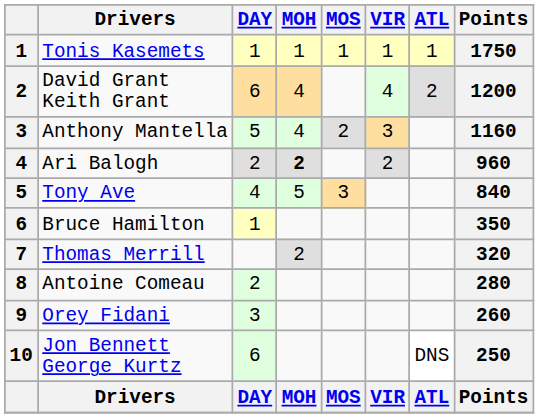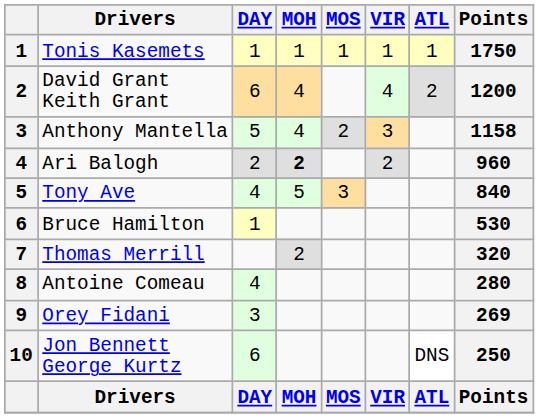 <table class="wikitable" style="font-size:85%; text-align:center">
 <tr>
 <th></th>
 <th>Drivers</th>
 <th><a href='#'>DAY</a><br></th>
 <th><a href='#'>MOH</a><br></th>
 <th><a href='#'>MOS</a><br></th>
 <th><a href='#'>VIR</a><br></th>
 <th><a href='#'>ATL</a><br></th>
 <th>Points</th>
 </tr>
 <tr>
 <th>1</th>
 <td align=left> <a href='#'>Tonis Kasemets</a></td>
 <td style="background:#ffffbf;">1</td>
 <td style="background:#ffffbf;">1</td>
 <td style="background:#ffffbf;">1</td>
 <td style="background:#ffffbf;">1</td>
 <td style="background:#ffffbf;">1</td>
 <th>1750</th>
 </tr>
 <tr>
 <th>2</th>
 <td align=left> David Grant<br> Keith Grant</td>
 <td style="background:#ffdf9f;">6</td>
 <td style="background:#ffdf9f;">4</td>
 <td></td>
 <td style="background:#dfffdf;">4</td>
 <td style="background:#dfdfdf;">2</td>
 <th>1200</th>
 </tr>
 <tr>
 <th>3</th>
 <td align=left> Anthony Mantella</td>
 <td style="background:#dfffdf;">5</td>
 <td style="background:#dfffdf;">4</td>
 <td style="background:#dfdfdf;">2</td>
 <td style="background:#ffdf9f;">3</td>
 <td></td>
-<th>1160</th>
+<th>1158</th>
 </tr>
 <tr>
 <th>4</th>
 <td align=left> Ari Balogh</td>
 <td style="background:#dfdfdf;">2</td>
 <td style="background:#dfdfdf;"><strong>2</strong></td>
 <td></td>
 <td style="background:#dfdfdf;">2</td>
 <td></td>
 <th>960</th>
 </tr>
 <tr>
 <th>5</th>
 <td align=left> <a href='#'>Tony Ave</a></td>
 <td style="background:#dfffdf;">4</td>
 <td style="background:#dfffdf;">5</td>
 <td style="background:#ffdf9f;">3</td>
 <td></td>
 <td></td>
 <th>840</th>
 </tr>
 <tr>
 <th>6</th>
 <td align=left> Bruce Hamilton</td>
 <td style="background:#ffffbf;">1</td>
 <td></td>
 <td></td>
 <td></td>
 <td></td>
-<th>350</th>
+<th>530</th>
 </tr>
 <tr>
 <th>7</th>
 <td align=left> <a href='#'>Thomas Merrill</a></td>
 <td></td>
 <td style="background:#dfdfdf;">2</td>
 <td></td>
 <td></td>
 <td></td>
 <th>320</th>
 </tr>
 <tr>
 <th>8</th>
 <td align=left> Antoine Comeau</td>
-<td style="background:#dfffdf;">2</td>
+<td style="background:#dfffdf;">4</td>
 <td></td>
 <td></td>
 <td></td>
 <td></td>
 <th>280</th>
 </tr>
 <tr>
 <th>9</th>
 <td align=left> <a href='#'>Orey Fidani</a></td>
 <td style="background:#dfffdf;">3</td>
 <td></td>
 <td></td>
 <td></td>
 <td></td>
-<th>260</th>
+<th>269</th>
 </tr>
 <tr>
 <th>10</th>
 <td align=left> <a href='#'>Jon Bennett</a><br> <a href='#'>George Kurtz</a></td>
 <td style="background:#dfffdf;">6</td>
 <td></td>
 <td></td>
 <td></td>
 <td style="background:#ffffff;">DNS</td>
 <th>250</th>
 </tr>
 <tr>
 <th></th>
 <th>Drivers</th>
 <th><a href='#'>DAY</a><br></th>
 <th><a href='#'>MOH</a><br></th>
 <th><a href='#'>MOS</a><br></th>
 <th><a href='#'>VIR</a><br></th>
 <th><a href='#'>ATL</a><br></th>
 <th>Points</th>
 </tr>
 <tr>
 </tr>
 </table>
